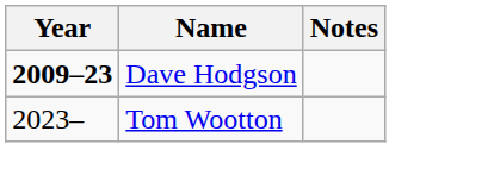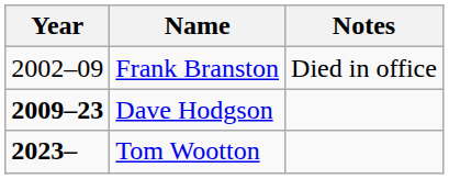 <table class="wikitable">
 <tr>
 <th><strong>Year</strong></th>
 <th><strong>Name</strong></th>
 <th><strong>Notes</strong></th>
 </tr>
 <tr>
+<td>2002–09</td>
+<td><a href='#'>Frank Branston</a></td>
+<td>Died in office</td>
+</tr>
+<tr>
 <td><strong>2009–23</strong></td>
 <td><a href='#'>Dave Hodgson</a></td>
 <td></td>
 </tr>
 <tr>
-<td>2023–</td>
+<td><strong>2023–</strong></td>
 <td><a href='#'>Tom Wootton</a></td>
 <td></td>
 </tr>
 </table>
